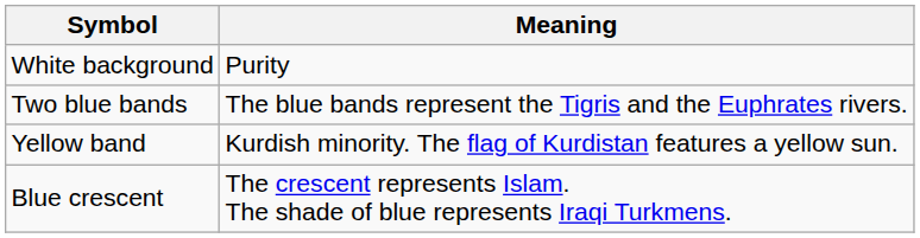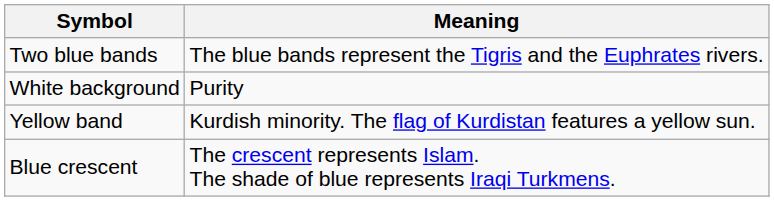 <table class="wikitable">
 <tr>
 <th>Symbol</th>
 <th>Meaning</th>
 </tr>
 <tr>
+<td>Two blue bands</td>
+<td>The blue bands represent the <a href='#'>Tigris</a> and the <a href='#'>Euphrates</a> rivers.</td>
+</tr>
+<tr>
 <td>White background</td>
 <td>Purity</td>
-</tr>
-<tr>
-<td>Two blue bands</td>
-<td>The blue bands represent the <a href='#'>Tigris</a> and the <a href='#'>Euphrates</a> rivers.</td>
 </tr>
 <tr>
 <td>Yellow band</td>
 <td>Kurdish minority. The <a href='#'>flag of Kurdistan</a> features a yellow sun.</td>
 </tr>
 <tr>
 <td>Blue crescent</td>
 <td>The <a href='#'>crescent</a> represents <a href='#'>Islam</a>.<br>The shade of blue represents <a href='#'>Iraqi Turkmens</a>.</td>
 </tr>
 </table>
